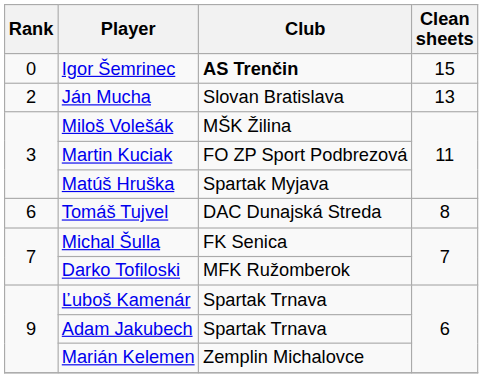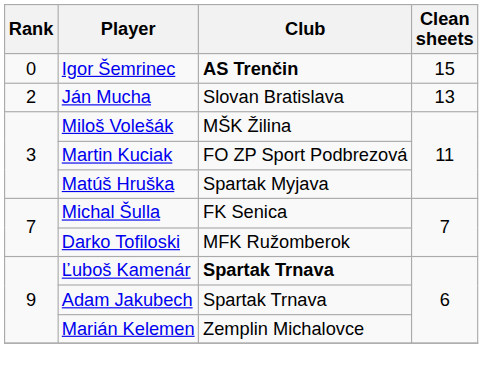 <table class="wikitable sortable" style="text-align:center">
 <tr>
 <th>Rank</th>
 <th>Player</th>
 <th>Club</th>
 <th>Clean<br> sheets</th>
 </tr>
 <tr>
 <td rowspan="1">0</td>
 <td align="left"> <a href='#'>Igor Šemrinec</a></td>
 <td align="left"><strong>AS Trenčin</strong></td>
 <td rowspan="1">15</td>
 </tr>
 <tr>
 <td rowspan="1">2</td>
 <td align="left"> <a href='#'>Ján Mucha</a></td>
 <td align="left">Slovan Bratislava</td>
 <td rowspan="1">13</td>
 </tr>
 <tr>
 <td rowspan="3">3</td>
 <td align="left"> <a href='#'>Miloš Volešák</a></td>
 <td align="left">MŠK Žilina</td>
 <td rowspan="3">11</td>
 </tr>
 <tr>
 <td align="left"> <a href='#'>Martin Kuciak</a></td>
 <td align="left">FO ZP Sport Podbrezová</td>
 </tr>
 <tr>
 <td align="left"> <a href='#'>Matúš Hruška</a></td>
 <td align="left">Spartak Myjava</td>
 </tr>
 <tr>
-<td rowspan="1">6</td>
-<td align="left"> <a href='#'>Tomáš Tujvel</a></td>
-<td align="left">DAC Dunajská Streda</td>
-<td rowspan="1">8</td>
-</tr>
-<tr>
 <td rowspan="2">7</td>
 <td align="left"> <a href='#'>Michal Šulla</a></td>
 <td align="left">FK Senica</td>
 <td rowspan="2">7</td>
 </tr>
 <tr>
 <td align="left"> <a href='#'>Darko Tofiloski</a></td>
 <td align="left">MFK Ružomberok</td>
 </tr>
 <tr>
 <td rowspan="3">9</td>
 <td align="left"> <a href='#'>Ľuboš Kamenár</a></td>
-<td align="left">Spartak Trnava</td>
+<td align="left"><strong>Spartak Trnava</strong></td>
 <td rowspan="3">6</td>
 </tr>
 <tr>
 <td align="left"> <a href='#'>Adam Jakubech</a></td>
 <td align="left">Spartak Trnava</td>
 </tr>
 <tr>
 <td align="left"> <a href='#'>Marián Kelemen</a></td>
 <td align="left">Zemplin Michalovce</td>
 </tr>
 <tr>
 </tr>
 </table>
